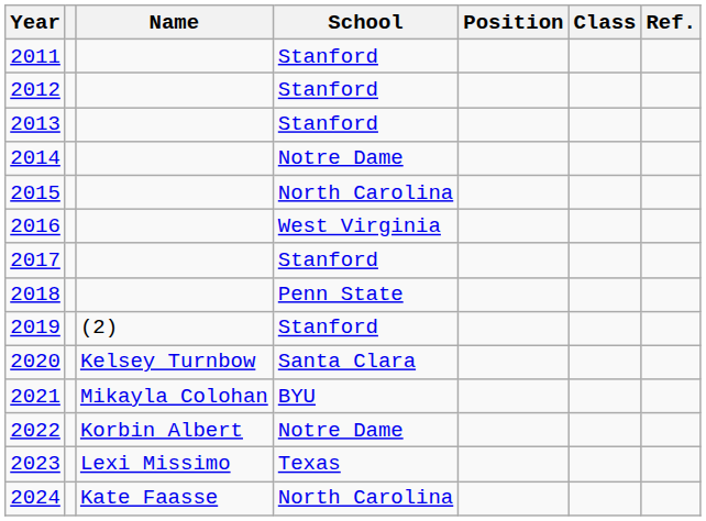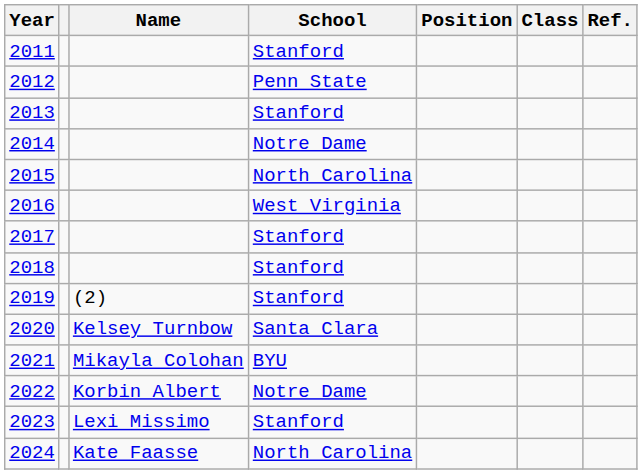 <table class="wikitable plainrowheaders sortable">
 <tr>
 <th scope="col">Year</th>
 <th scope="col"></th>
 <th scope="col">Name</th>
 <th scope="col">School</th>
 <th scope="col">Position</th>
 <th scope="col">Class</th>
 <th>Ref.</th>
 </tr>
 <tr>
 <td><a href='#'>2011</a></td>
 <td></td>
 <td></td>
 <td><a href='#'>Stanford</a></td>
 <td></td>
 <td></td>
 <td></td>
 </tr>
 <tr>
 <td><a href='#'>2012</a></td>
 <td></td>
 <td></td>
-<td><a href='#'>Stanford</a></td>
+<td><a href='#'>Penn State</a></td>
 <td></td>
 <td></td>
 <td></td>
 </tr>
 <tr>
 <td><a href='#'>2013</a></td>
 <td></td>
 <td></td>
 <td><a href='#'>Stanford</a></td>
 <td></td>
 <td></td>
 <td></td>
 </tr>
 <tr>
 <td><a href='#'>2014</a></td>
 <td></td>
 <td></td>
 <td><a href='#'>Notre Dame</a></td>
 <td></td>
 <td></td>
 <td></td>
 </tr>
 <tr>
 <td><a href='#'>2015</a></td>
 <td></td>
 <td></td>
 <td><a href='#'>North Carolina</a></td>
 <td></td>
 <td></td>
 <td></td>
 </tr>
 <tr>
 <td><a href='#'>2016</a></td>
 <td></td>
 <td></td>
 <td><a href='#'>West Virginia</a></td>
 <td></td>
 <td></td>
 <td></td>
 </tr>
 <tr>
 <td><a href='#'>2017</a></td>
 <td></td>
 <td></td>
 <td><a href='#'>Stanford</a></td>
 <td></td>
 <td></td>
 <td></td>
 </tr>
 <tr>
 <td><a href='#'>2018</a></td>
 <td></td>
 <td></td>
-<td><a href='#'>Penn State</a></td>
+<td><a href='#'>Stanford</a></td>
 <td></td>
 <td></td>
 <td></td>
 </tr>
 <tr>
 <td><a href='#'>2019</a></td>
 <td></td>
 <td> (2)</td>
 <td><a href='#'>Stanford</a></td>
 <td></td>
 <td></td>
 <td></td>
 </tr>
 <tr>
 <td><a href='#'>2020</a></td>
 <td></td>
 <td><a href='#'>Kelsey Turnbow</a></td>
 <td><a href='#'>Santa Clara</a></td>
 <td></td>
 <td></td>
 <td></td>
 </tr>
 <tr>
 <td><a href='#'>2021</a></td>
 <td></td>
 <td><a href='#'>Mikayla Colohan</a></td>
 <td><a href='#'>BYU</a></td>
 <td></td>
 <td></td>
 <td></td>
 </tr>
 <tr>
 <td><a href='#'>2022</a></td>
 <td></td>
 <td><a href='#'>Korbin Albert</a></td>
 <td><a href='#'>Notre Dame</a></td>
 <td></td>
 <td></td>
 <td></td>
 </tr>
 <tr>
 <td><a href='#'>2023</a></td>
 <td></td>
 <td><a href='#'>Lexi Missimo</a></td>
-<td><a href='#'>Texas</a></td>
+<td><a href='#'>Stanford</a></td>
 <td></td>
 <td></td>
 <td></td>
 </tr>
 <tr>
 <td><a href='#'>2024</a></td>
 <td></td>
 <td><a href='#'>Kate Faasse</a></td>
 <td><a href='#'>North Carolina</a></td>
 <td></td>
 <td></td>
 <td></td>
 </tr>
 </table>
